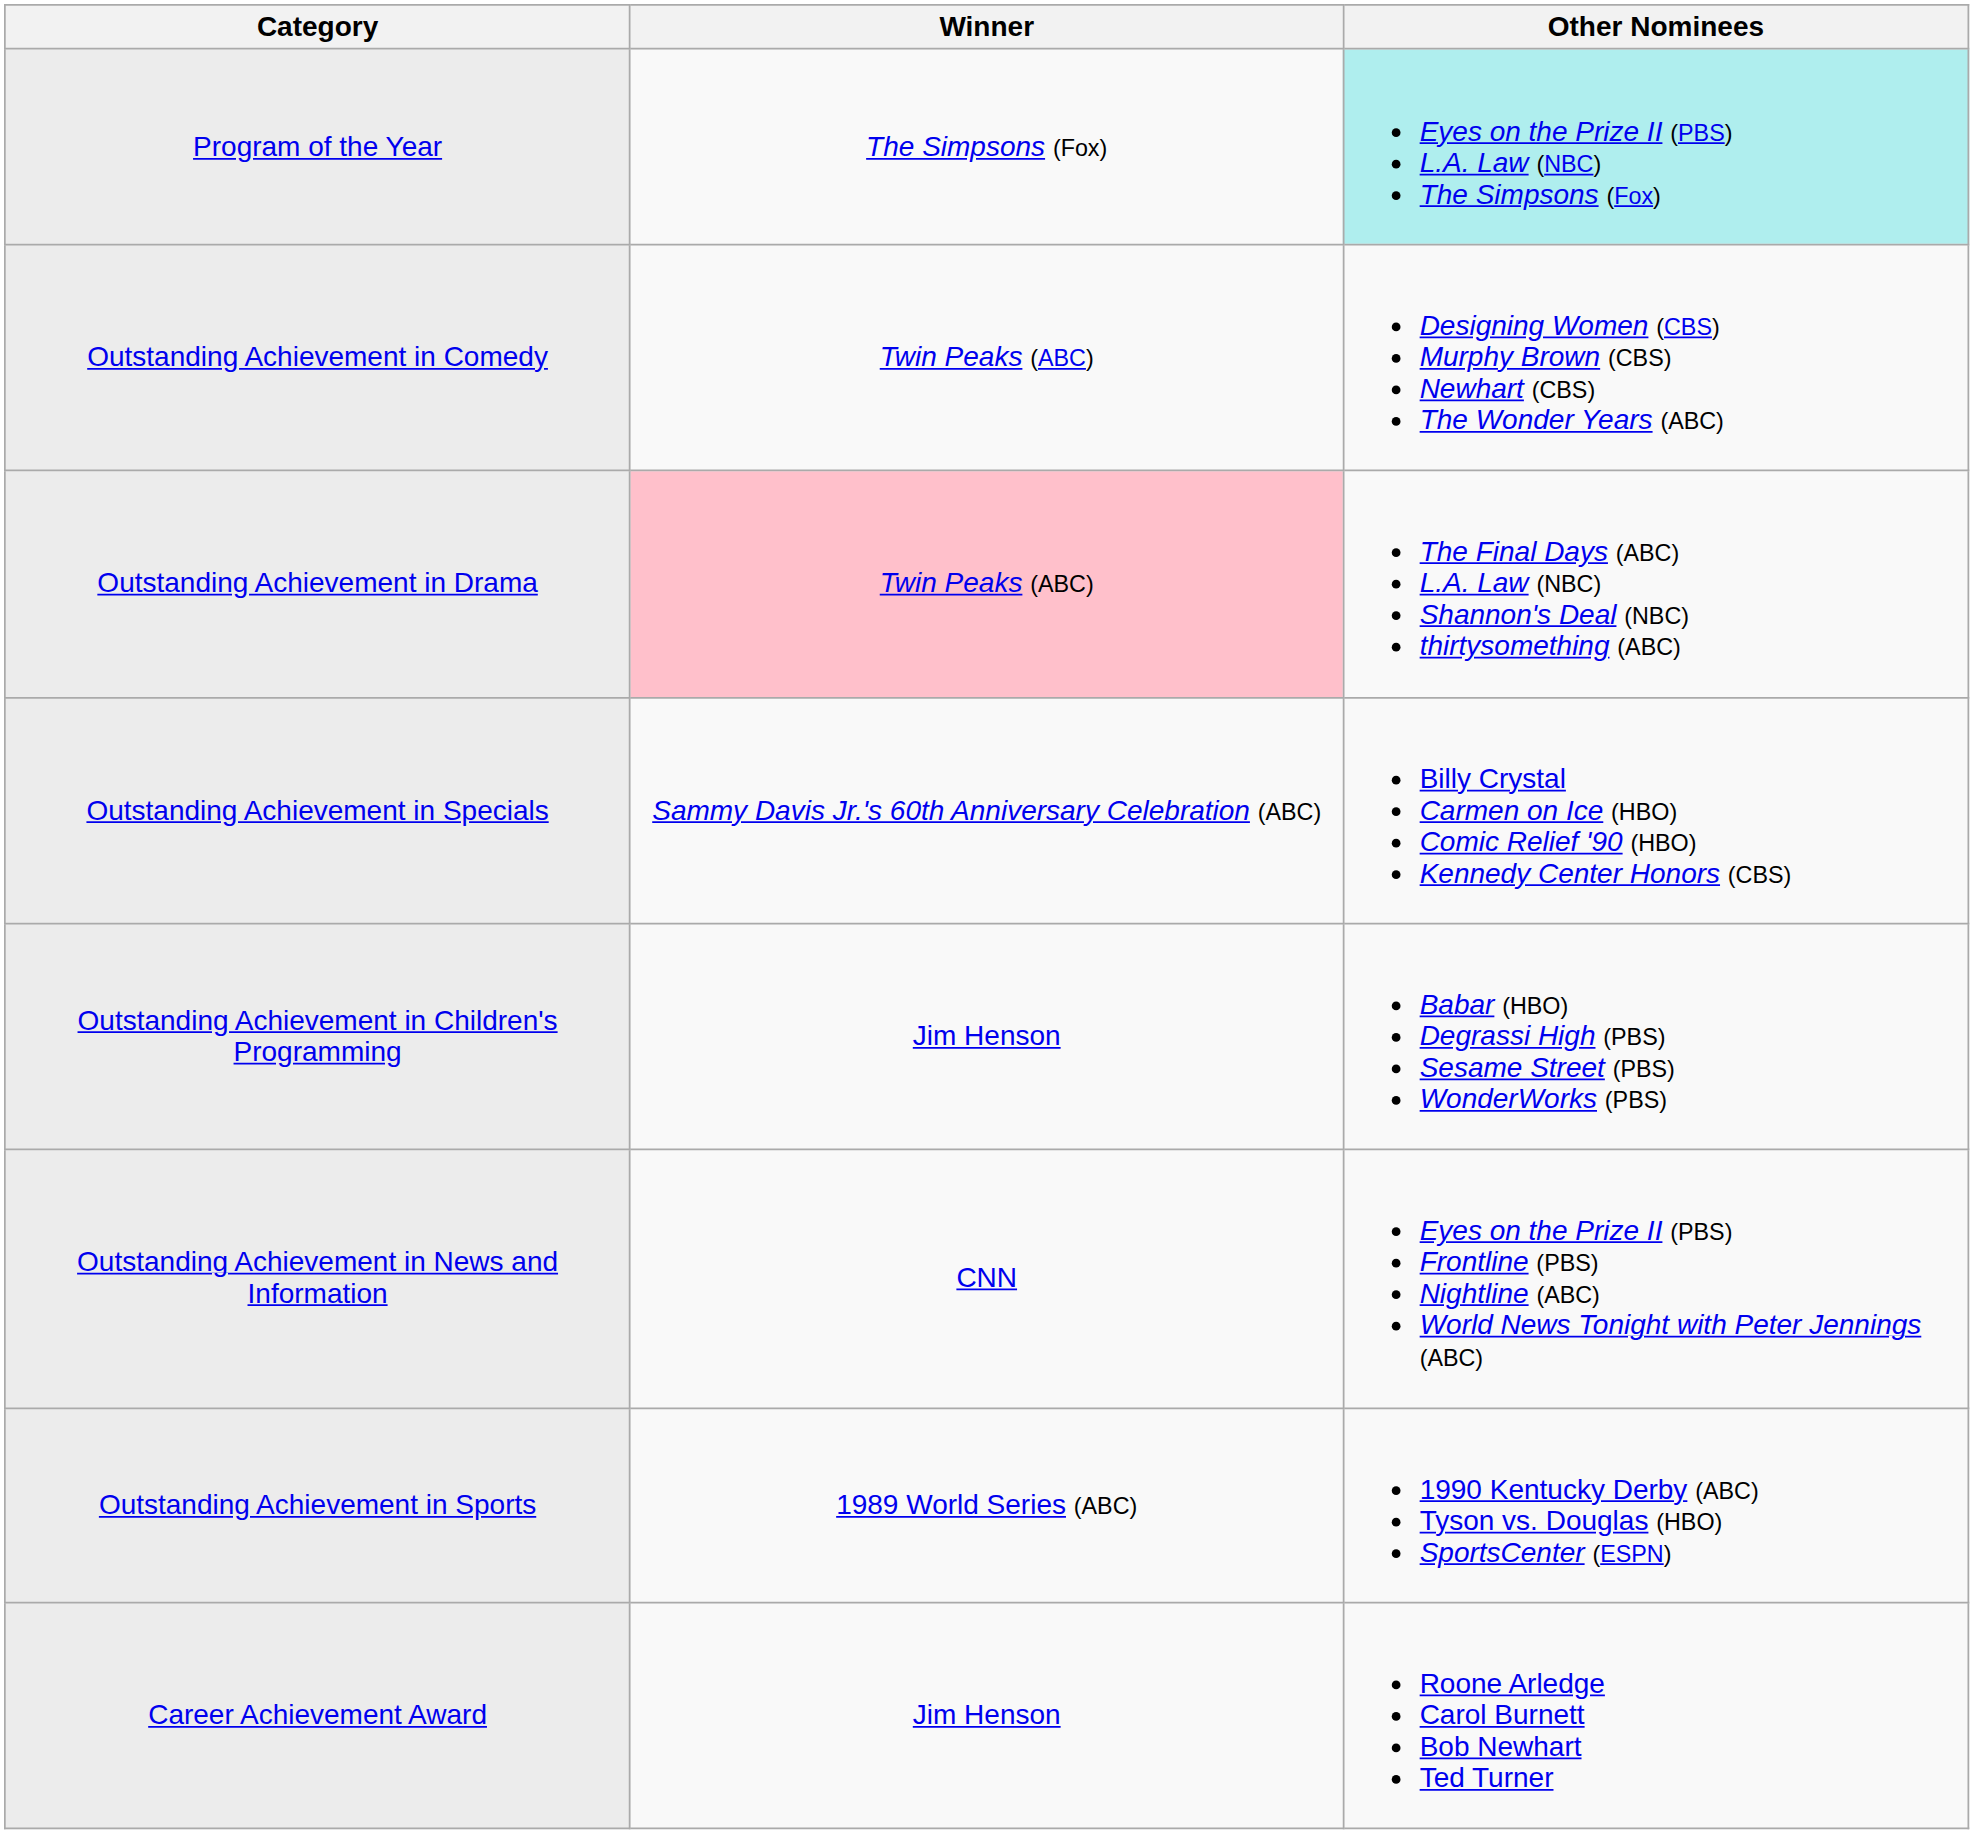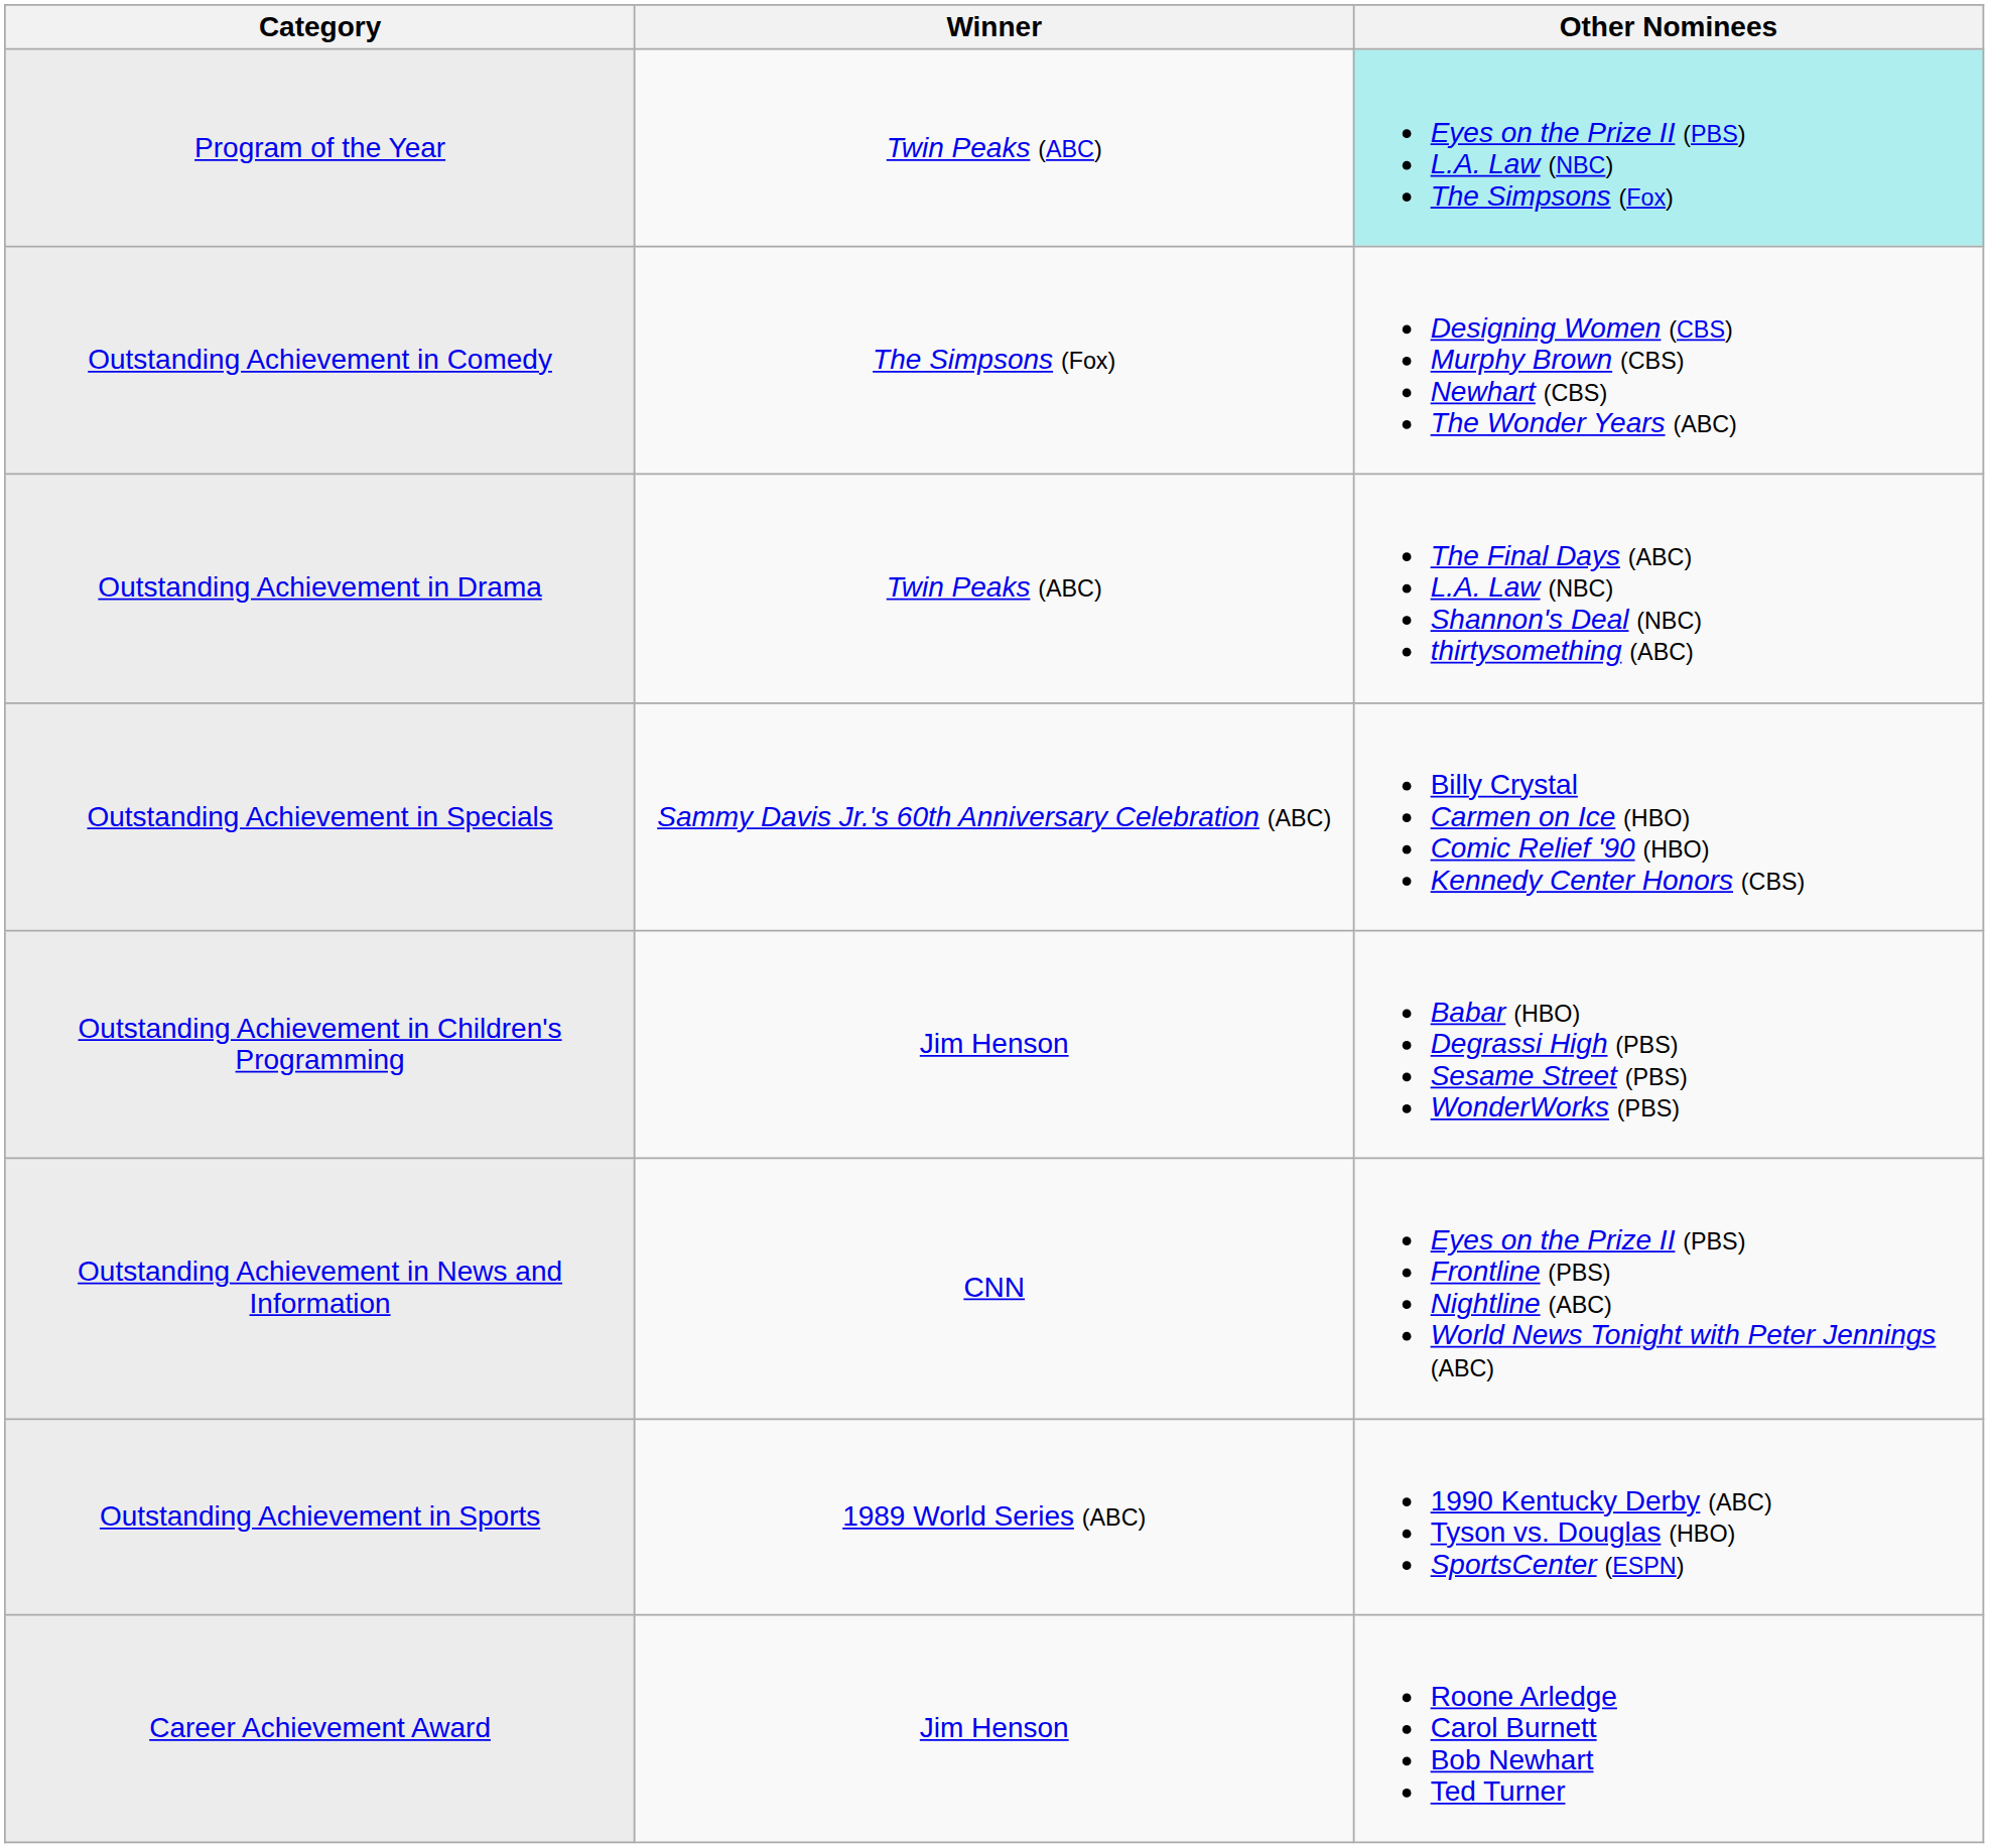 <table class="wikitable">
 <tr>
 <th width="350">Category</th>
 <th width="400">Winner</th>
 <th width="350">Other Nominees</th>
 </tr>
 <tr>
 <td align="center" style="background: #ececec; color: grey; vertical-align: middle; text-align: center;" class="table-na"><a href='#'>Program of the Year</a></td>
-<td align="center"><em><a href='#'>The Simpsons</a></em> <small>(Fox)</small></td>
+<td align="center"><em><a href='#'>Twin Peaks</a></em> <small>(<a href='#'>ABC</a>)</small></td>
 <td style="background: paleturquoise;"><br><ul><li><em><a href='#'>Eyes on the Prize II</a></em> <small>(<a href='#'>PBS</a>)</small></li><li><em><a href='#'>L.A. Law</a></em> <small>(<a href='#'>NBC</a>)</small></li><li><em><a href='#'>The Simpsons</a></em> <small>(<a href='#'>Fox</a>)</small></li></ul></td>
 </tr>
 <tr>
 <td align="center" style="background: #ececec; color: grey; vertical-align: middle; text-align: center;" class="table-na"><a href='#'>Outstanding Achievement in Comedy</a></td>
-<td align="center"><em><a href='#'>Twin Peaks</a></em> <small>(<a href='#'>ABC</a>)</small></td>
+<td align="center"><em><a href='#'>The Simpsons</a></em> <small>(Fox)</small></td>
 <td><br><ul><li><em><a href='#'>Designing Women</a></em> <small>(<a href='#'>CBS</a>)</small></li><li><em><a href='#'>Murphy Brown</a></em> <small>(CBS)</small></li><li><em><a href='#'>Newhart</a></em> <small>(CBS)</small></li><li><em><a href='#'>The Wonder Years</a></em> <small>(ABC)</small></li></ul></td>
 </tr>
 <tr>
 <td align="center" style="background: #ececec; color: grey; vertical-align: middle; text-align: center;" class="table-na"><a href='#'>Outstanding Achievement in Drama</a></td>
-<td align="center" style="background: pink;"><em><a href='#'>Twin Peaks</a></em> <small>(ABC)</small></td>
+<td align="center"><em><a href='#'>Twin Peaks</a></em> <small>(ABC)</small></td>
 <td><br><ul><li><em><a href='#'>The Final Days</a></em> <small>(ABC)</small></li><li><em><a href='#'>L.A. Law</a></em> <small>(NBC)</small></li><li><em><a href='#'>Shannon's Deal</a></em> <small>(NBC)</small></li><li><em><a href='#'>thirtysomething</a></em> <small>(ABC)</small></li></ul></td>
 </tr>
 <tr>
 <td align="center" style="background: #ececec; color: grey; vertical-align: middle; text-align: center;" class="table-na"><a href='#'>Outstanding Achievement in Specials</a></td>
 <td align="center"><em><a href='#'>Sammy Davis Jr.'s 60th Anniversary Celebration</a></em> <small>(ABC)</small></td>
 <td><br><ul><li><a href='#'>Billy Crystal</a></li><li><em><a href='#'>Carmen on Ice</a></em> <small>(HBO)</small></li><li><em><a href='#'>Comic Relief '90</a></em> <small>(HBO)</small></li><li><em><a href='#'>Kennedy Center Honors</a></em> <small>(CBS)</small></li></ul></td>
 </tr>
 <tr>
 <td align="center" style="background: #ececec; color: grey; vertical-align: middle; text-align: center;" class="table-na"><a href='#'>Outstanding Achievement in Children's Programming</a></td>
 <td align="center"><a href='#'>Jim Henson</a></td>
 <td><br><ul><li><em><a href='#'>Babar</a></em> <small>(HBO)</small></li><li><em><a href='#'>Degrassi High</a></em> <small>(PBS)</small></li><li><em><a href='#'>Sesame Street</a></em> <small>(PBS)</small></li><li><em><a href='#'>WonderWorks</a></em> <small>(PBS)</small></li></ul></td>
 </tr>
 <tr>
 <td align="center" style="background: #ececec; color: grey; vertical-align: middle; text-align: center;" class="table-na"><a href='#'>Outstanding Achievement in News and Information</a></td>
 <td align="center"><a href='#'>CNN</a></td>
 <td><br><ul><li><em><a href='#'>Eyes on the Prize II</a></em> <small>(PBS)</small></li><li><em><a href='#'>Frontline</a></em> <small>(PBS)</small></li><li><em><a href='#'>Nightline</a></em> <small>(ABC)</small></li><li><em><a href='#'>World News Tonight with Peter Jennings</a></em> <small>(ABC)</small></li></ul></td>
 </tr>
 <tr>
 <td align="center" style="background: #ececec; color: grey; vertical-align: middle; text-align: center;" class="table-na"><a href='#'>Outstanding Achievement in Sports</a></td>
 <td align="center"><a href='#'>1989 World Series</a> <small>(ABC)</small></td>
 <td><br><ul><li><a href='#'>1990 Kentucky Derby</a> <small>(ABC)</small></li><li><a href='#'>Tyson vs. Douglas</a> <small>(HBO)</small></li><li><em><a href='#'>SportsCenter</a></em> <small>(<a href='#'>ESPN</a>)</small></li></ul></td>
 </tr>
 <tr>
 <td align="center" style="background: #ececec; color: grey; vertical-align: middle; text-align: center;" class="table-na"><a href='#'>Career Achievement Award</a></td>
 <td align="center"><a href='#'>Jim Henson</a></td>
 <td><br><ul><li><a href='#'>Roone Arledge</a></li><li><a href='#'>Carol Burnett</a></li><li><a href='#'>Bob Newhart</a></li><li><a href='#'>Ted Turner</a></li></ul></td>
 </tr>
 </table>
